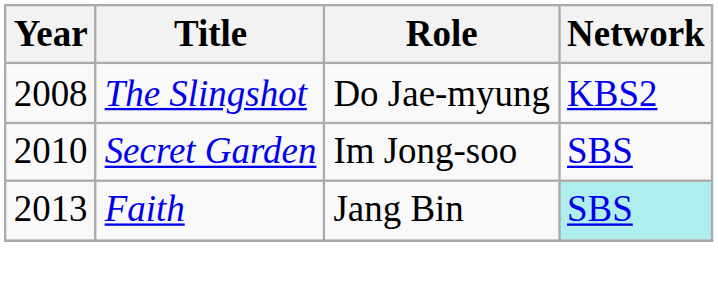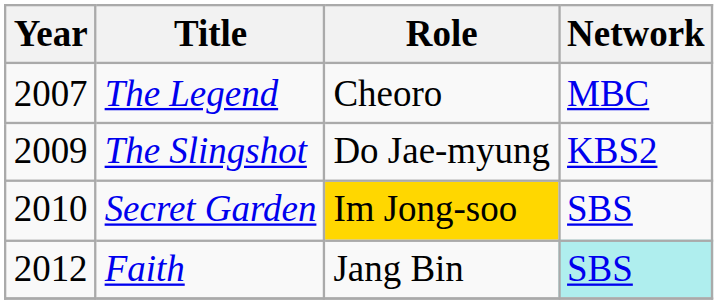 <table class="wikitable">
 <tr>
 <th>Year</th>
 <th>Title</th>
 <th>Role</th>
 <th>Network</th>
 </tr>
 <tr>
-<td>2008</td>
+<td>2007</td>
+<td><em><a href='#'>The Legend</a></em></td>
+<td>Cheoro</td>
+<td><a href='#'>MBC</a></td>
+</tr>
+<tr>
+<td>2009</td>
 <td><em><a href='#'>The Slingshot</a></em></td>
 <td>Do Jae-myung</td>
 <td><a href='#'>KBS2</a></td>
 </tr>
 <tr>
 <td>2010</td>
 <td><em><a href='#'>Secret Garden</a></em></td>
-<td>Im Jong-soo</td>
+<td style="background: gold;">Im Jong-soo</td>
 <td><a href='#'>SBS</a></td>
 </tr>
 <tr>
-<td>2013</td>
+<td>2012</td>
 <td><em><a href='#'>Faith</a></em></td>
 <td>Jang Bin</td>
 <td style="background: paleturquoise;"><a href='#'>SBS</a></td>
 </tr>
 <tr>
 </tr>
 </table>
